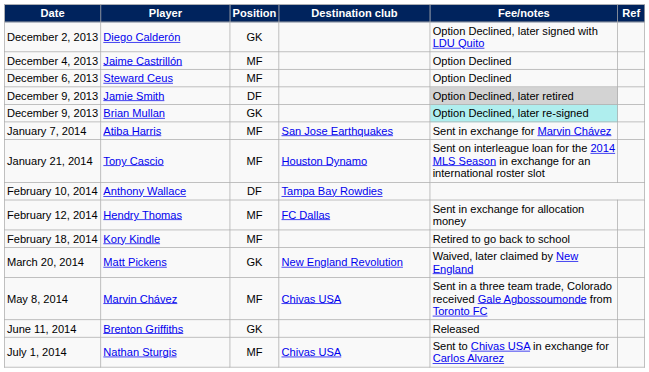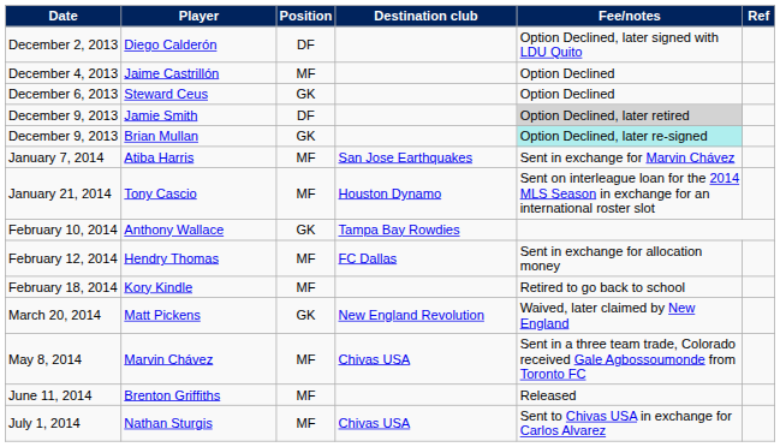 <table class="wikitable" style="text-align:left; font-size:95%;">
 <tr>
 <th style="background:#00235d; color:#fff; width:125px;">Date</th>
 <th style="background:#00235d; color:#fff; width:170px;">Player</th>
 <th style="background:#00235d; color:#fff; width:50px;">Position</th>
 <th style="background:#00235d; color:#fff; width:200px;">Destination club</th>
 <th style="background:#00235d; color:#fff; width:250px;">Fee/notes</th>
 <th style="background:#00235d; color:#fff; width:30px;">Ref</th>
 </tr>
 <tr>
 <td>December 2, 2013</td>
 <td> <a href='#'>Diego Calderón</a></td>
-<td style="text-align:center;">GK</td>
+<td style="text-align:center;">DF</td>
 <td></td>
 <td>Option Declined, later signed with <a href='#'>LDU Quito</a></td>
 <td style="text-align:center;"></td>
 </tr>
 <tr>
 <td>December 4, 2013</td>
 <td> <a href='#'>Jaime Castrillón</a></td>
 <td style="text-align:center;">MF</td>
 <td></td>
 <td>Option Declined</td>
 <td style="text-align:center;"></td>
 </tr>
 <tr>
 <td>December 6, 2013</td>
 <td> <a href='#'>Steward Ceus</a></td>
-<td style="text-align:center;">MF</td>
+<td style="text-align:center;">GK</td>
 <td></td>
 <td>Option Declined</td>
 <td style="text-align:center;"></td>
 </tr>
 <tr>
 <td>December 9, 2013</td>
 <td> <a href='#'>Jamie Smith</a></td>
 <td style="text-align:center;">DF</td>
 <td></td>
 <td style="background: lightgrey;">Option Declined, later retired</td>
 <td style="text-align:center;"></td>
 </tr>
 <tr>
 <td>December 9, 2013</td>
 <td> <a href='#'>Brian Mullan</a></td>
 <td style="text-align:center;">GK</td>
 <td></td>
 <td style="background: paleturquoise;">Option Declined, later re-signed</td>
 <td style="text-align:center;"></td>
 </tr>
 <tr>
 <td>January 7, 2014</td>
 <td> <a href='#'>Atiba Harris</a></td>
 <td style="text-align:center;">MF</td>
 <td> <a href='#'>San Jose Earthquakes</a></td>
 <td>Sent in exchange for <a href='#'>Marvin Chávez</a></td>
 <td style="text-align:center;"></td>
 </tr>
 <tr>
 <td>January 21, 2014</td>
 <td> <a href='#'>Tony Cascio</a></td>
 <td style="text-align:center;">MF</td>
 <td> <a href='#'>Houston Dynamo</a></td>
 <td>Sent on interleague loan for the <a href='#'>2014 MLS Season</a> in exchange for an international roster slot</td>
 <td style="text-align:center;"></td>
 </tr>
 <tr>
 <td>February 10, 2014</td>
 <td> <a href='#'>Anthony Wallace</a></td>
-<td style="text-align:center;">DF</td>
+<td style="text-align:center;">GK</td>
 <td> <a href='#'>Tampa Bay Rowdies</a></td>
 </tr>
 <tr>
 <td>February 12, 2014</td>
 <td> <a href='#'>Hendry Thomas</a></td>
 <td style="text-align:center;">MF</td>
 <td> <a href='#'>FC Dallas</a></td>
 <td>Sent in exchange for allocation money</td>
 <td style="text-align:center;"></td>
 </tr>
 <tr>
 <td>February 18, 2014</td>
 <td> <a href='#'>Kory Kindle</a></td>
 <td style="text-align:center;">MF</td>
 <td></td>
 <td>Retired to go back to school</td>
 <td style="text-align:center;"></td>
 </tr>
 <tr>
 <td>March 20, 2014</td>
 <td> <a href='#'>Matt Pickens</a></td>
 <td style="text-align:center;">GK</td>
 <td> <a href='#'>New England Revolution</a></td>
 <td>Waived, later claimed by <a href='#'>New England</a></td>
 <td style="text-align:center;"></td>
 </tr>
 <tr>
 <td>May 8, 2014</td>
 <td> <a href='#'>Marvin Chávez</a></td>
 <td style="text-align:center;">MF</td>
 <td> <a href='#'>Chivas USA</a></td>
 <td>Sent in a three team trade, Colorado received <a href='#'>Gale Agbossoumonde</a> from <a href='#'>Toronto FC</a></td>
 <td style="text-align:center;"></td>
 </tr>
 <tr>
 <td>June 11, 2014</td>
 <td> <a href='#'>Brenton Griffiths</a></td>
-<td style="text-align:center;">GK</td>
+<td style="text-align:center;">MF</td>
 <td></td>
 <td>Released</td>
 <td style="text-align:center;"></td>
 </tr>
 <tr>
 <td>July 1, 2014</td>
 <td> <a href='#'>Nathan Sturgis</a></td>
 <td style="text-align:center;">MF</td>
 <td> <a href='#'>Chivas USA</a></td>
 <td>Sent to <a href='#'>Chivas USA</a> in exchange for <a href='#'>Carlos Alvarez</a></td>
 <td style="text-align:center;"></td>
 </tr>
 </table>
